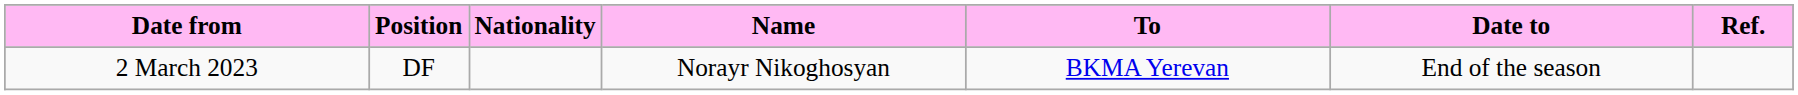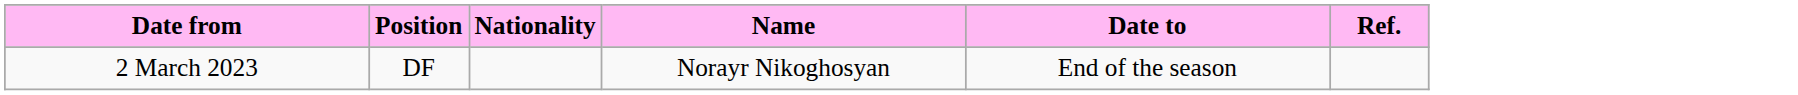 <table class="wikitable"  style="text-align:center; font-size:90%; ">
 <tr>
 <th style="background:#FFB9F3; color:#000000; width:200px;">Date from</th>
 <th style="background:#FFB9F3; color:#000000; width:50px;">Position</th>
 <th style="background:#FFB9F3; color:#000000; width:50px;">Nationality</th>
 <th style="background:#FFB9F3; color:#000000; width:200px;">Name</th>
-<th style="background:#FFB9F3; color:#000000; width:200px;">To</th>
 <th style="background:#FFB9F3; color:#000000; width:200px;">Date to</th>
 <th style="background:#FFB9F3; color:#000000; width:50px;">Ref.</th>
 </tr>
 <tr>
 <td>2 March 2023</td>
 <td>DF</td>
 <td></td>
 <td>Norayr Nikoghosyan</td>
-<td><a href='#'>BKMA Yerevan</a></td>
 <td>End of the season</td>
 <td></td>
 </tr>
 </table>
